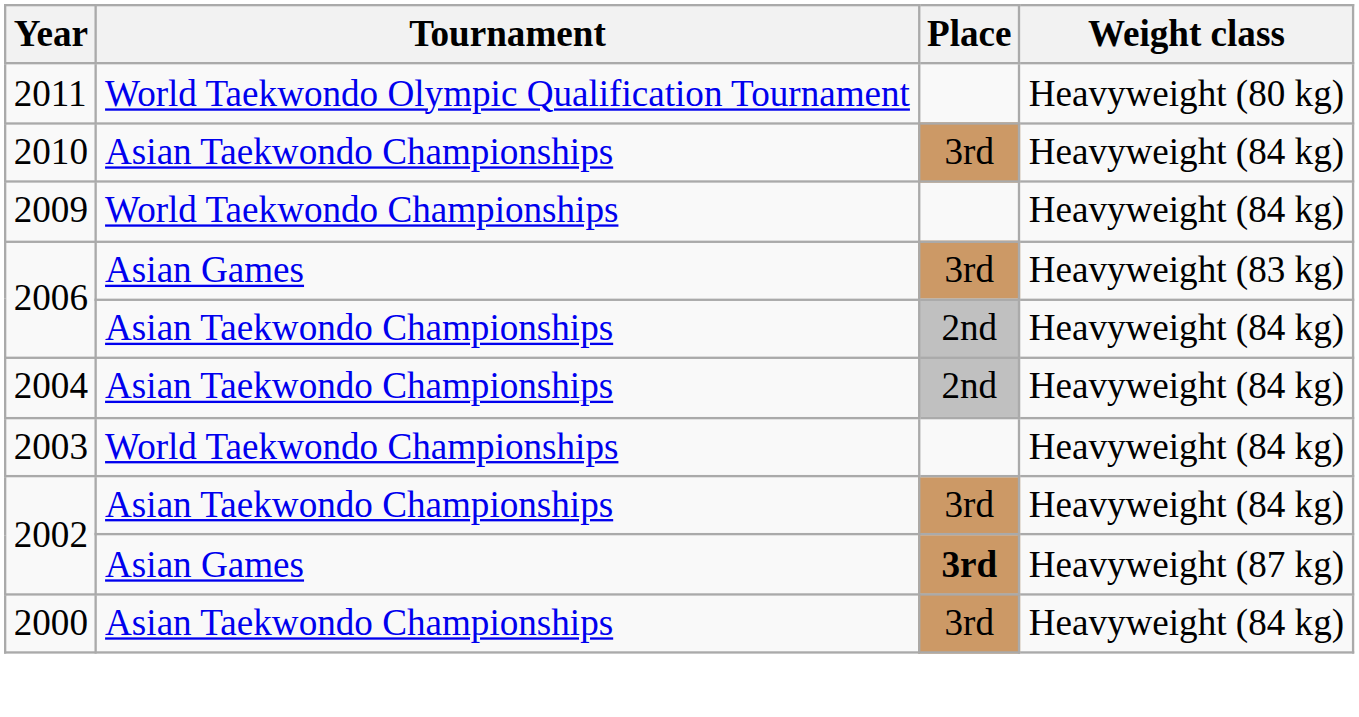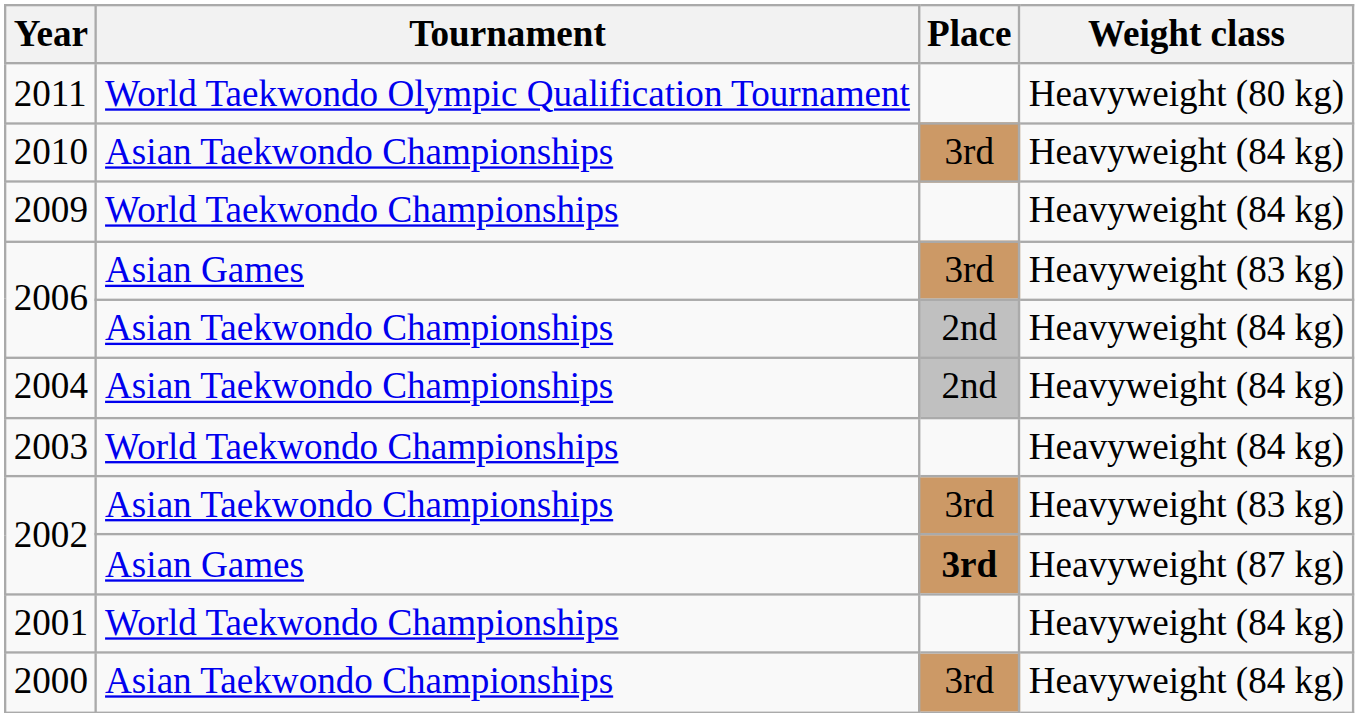 <table class=wikitable>
 <tr>
 <th>Year</th>
 <th>Tournament</th>
 <th>Place</th>
 <th>Weight class</th>
 </tr>
 <tr>
 <td>2011</td>
 <td><a href='#'>World Taekwondo Olympic Qualification Tournament</a></td>
 <td align="center"></td>
 <td>Heavyweight (80 kg)</td>
 </tr>
 <tr>
 <td>2010</td>
 <td><a href='#'>Asian Taekwondo Championships</a></td>
 <td bgcolor="cc9966" align="center">3rd</td>
 <td>Heavyweight (84 kg)</td>
 </tr>
 <tr>
 <td>2009</td>
 <td><a href='#'>World Taekwondo Championships</a></td>
 <td align="center"></td>
 <td>Heavyweight (84 kg)</td>
 </tr>
 <tr>
 <td rowspan=2>2006</td>
 <td><a href='#'>Asian Games</a></td>
 <td bgcolor="cc9966" align="center">3rd</td>
 <td>Heavyweight (83 kg)</td>
 </tr>
 <tr>
 <td><a href='#'>Asian Taekwondo Championships</a></td>
 <td bgcolor="silver" align="center">2nd</td>
 <td>Heavyweight (84 kg)</td>
 </tr>
 <tr>
 <td>2004</td>
 <td><a href='#'>Asian Taekwondo Championships</a></td>
 <td bgcolor="silver" align="center">2nd</td>
 <td>Heavyweight (84 kg)</td>
 </tr>
 <tr>
 <td>2003</td>
 <td><a href='#'>World Taekwondo Championships</a></td>
 <td align="center"></td>
 <td>Heavyweight (84 kg)</td>
 </tr>
 <tr>
 <td rowspan=2>2002</td>
 <td><a href='#'>Asian Taekwondo Championships</a></td>
 <td bgcolor="cc9966" align="center">3rd</td>
-<td>Heavyweight (84 kg)</td>
+<td>Heavyweight (83 kg)</td>
 </tr>
 <tr>
 <td><a href='#'>Asian Games</a></td>
 <td bgcolor="cc9966" align="center"><strong>3rd</strong></td>
 <td>Heavyweight (87 kg)</td>
+</tr>
+<tr>
+<td>2001</td>
+<td><a href='#'>World Taekwondo Championships</a></td>
+<td align="center:"></td>
+<td>Heavyweight (84 kg)</td>
 </tr>
 <tr>
 <td>2000</td>
 <td><a href='#'>Asian Taekwondo Championships</a></td>
 <td bgcolor="cc9966" align="center">3rd</td>
 <td>Heavyweight (84 kg)</td>
 </tr>
 </table>
